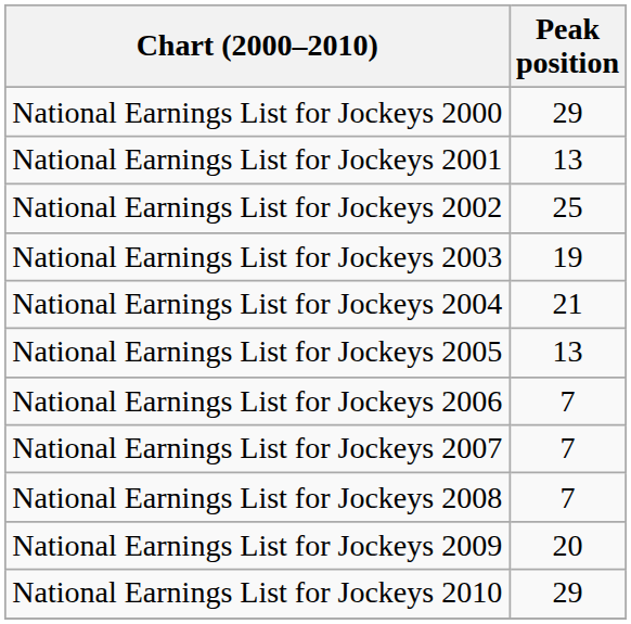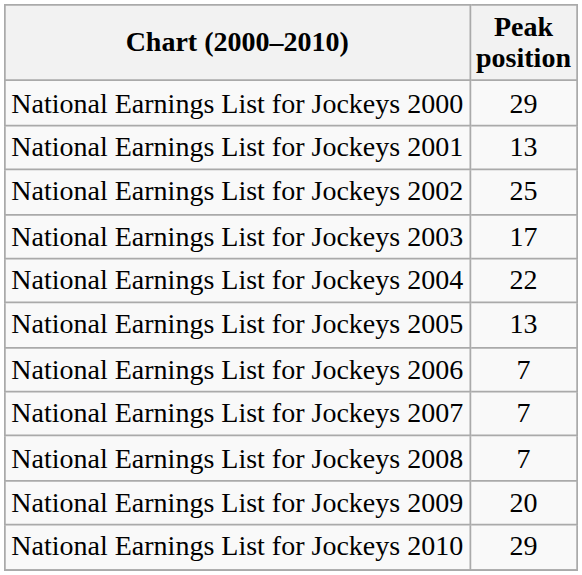 <table class="wikitable sortable">
 <tr>
 <th>Chart (2000–2010)</th>
 <th>Peak<br>position</th>
 </tr>
 <tr>
 <td>National Earnings List for Jockeys 2000</td>
 <td style="text-align:center;">29</td>
 </tr>
 <tr>
 <td>National Earnings List for Jockeys 2001</td>
 <td style="text-align:center;">13</td>
 </tr>
 <tr>
 <td>National Earnings List for Jockeys 2002</td>
 <td style="text-align:center;">25</td>
 </tr>
 <tr>
 <td>National Earnings List for Jockeys 2003</td>
-<td style="text-align:center;">19</td>
+<td style="text-align:center;">17</td>
 </tr>
 <tr>
 <td>National Earnings List for Jockeys 2004</td>
-<td style="text-align:center;">21</td>
+<td style="text-align:center;">22</td>
 </tr>
 <tr>
 <td>National Earnings List for Jockeys 2005</td>
 <td style="text-align:center;">13</td>
 </tr>
 <tr>
 <td>National Earnings List for Jockeys 2006</td>
 <td style="text-align:center;">7</td>
 </tr>
 <tr>
 <td>National Earnings List for Jockeys 2007</td>
 <td style="text-align:center;">7</td>
 </tr>
 <tr>
 <td>National Earnings List for Jockeys 2008</td>
 <td style="text-align:center;">7</td>
 </tr>
 <tr>
 <td>National Earnings List for Jockeys 2009</td>
 <td style="text-align:center;">20</td>
 </tr>
 <tr>
 <td>National Earnings List for Jockeys 2010</td>
 <td style="text-align:center;">29</td>
 </tr>
 <tr>
 </tr>
 </table>
